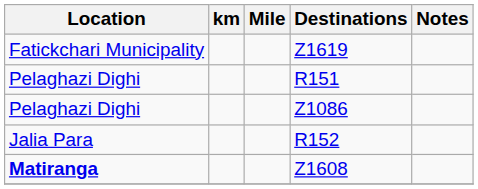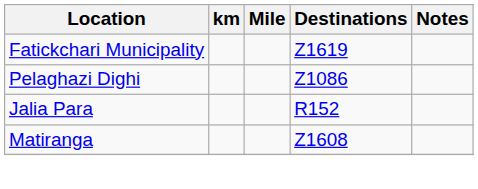 <table class=wikitable>
 <tr>
 <th scope=col>Location</th>
 <th scope=col>km</th>
 <th scope=col>Mile</th>
 <th scope=col>Destinations</th>
 <th scope=col>Notes</th>
 </tr>
 <tr>
 <td><a href='#'>Fatickchari Municipality</a></td>
 <td></td>
 <td></td>
 <td><a href='#'>Z1619</a></td>
 <td></td>
 </tr>
 <tr>
 <td><a href='#'>Pelaghazi Dighi</a></td>
 <td></td>
 <td></td>
-<td><a href='#'>R151</a></td>
-<td></td>
-</tr>
-<tr>
-<td><a href='#'>Pelaghazi Dighi</a></td>
-<td></td>
-<td></td>
 <td><a href='#'>Z1086</a></td>
 <td></td>
 </tr>
 <tr>
 <td><a href='#'>Jalia Para</a></td>
 <td></td>
 <td></td>
 <td><a href='#'>R152</a></td>
 <td></td>
 </tr>
 <tr>
-<td><strong><a href='#'>Matiranga</a></strong></td>
+<td><a href='#'>Matiranga</a></td>
 <td></td>
 <td></td>
 <td><a href='#'>Z1608</a></td>
 <td></td>
 </tr>
 <tr>
 </tr>
 </table>
